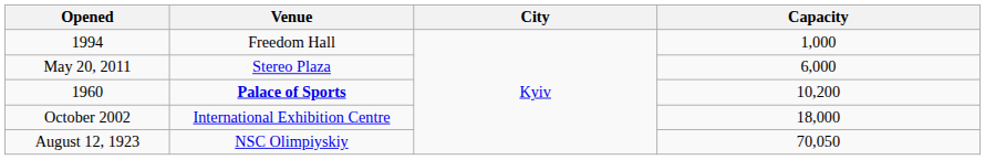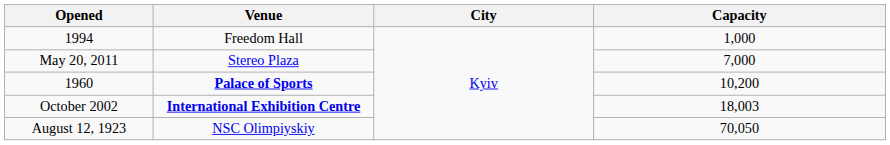 <table class="sortable wikitable" style="text-align:center;">
 <tr>
 <th scope="col" style="width:10em;">Opened</th>
 <th scope="col" style="width:15em;">Venue</th>
 <th scope="col" style="width:15em;">City</th>
 <th scope="col" style="width:20em;">Capacity</th>
 </tr>
 <tr>
 <td>1994</td>
 <td>Freedom Hall</td>
 <td rowspan="5"><a href='#'>Kyiv</a></td>
 <td>1,000</td>
 </tr>
 <tr>
 <td>May 20, 2011</td>
 <td><a href='#'>Stereo Plaza</a></td>
-<td>6,000</td>
+<td>7,000</td>
 </tr>
 <tr>
 <td>1960</td>
 <td><strong><a href='#'>Palace of Sports</a></strong></td>
 <td>10,200</td>
 </tr>
 <tr>
 <td>October 2002</td>
-<td><a href='#'>International Exhibition Centre</a></td>
-<td>18,000</td>
+<td><strong><a href='#'>International Exhibition Centre</a></strong></td>
+<td>18,003</td>
 </tr>
 <tr>
 <td>August 12, 1923</td>
 <td><a href='#'>NSC Olimpiyskiy</a></td>
 <td>70,050</td>
 </tr>
 </table>
